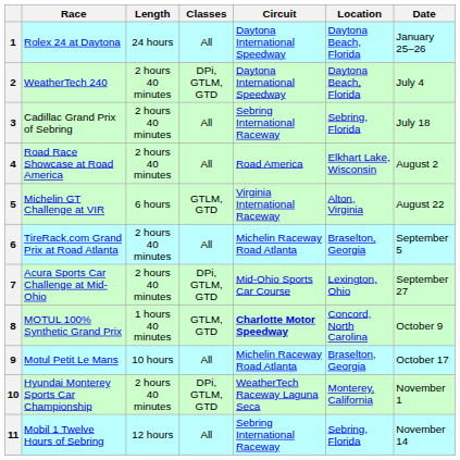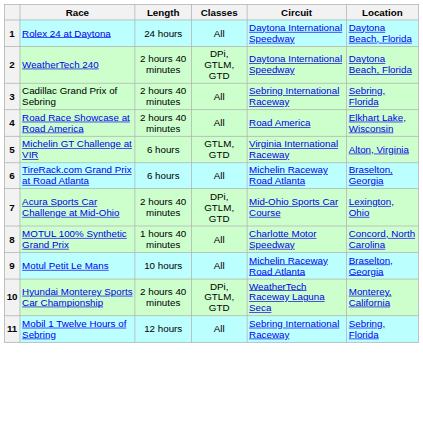 <table class="wikitable" style="font-size: 90%">
 <tr>
 <th></th>
 <th>Race</th>
 <th>Length</th>
 <th>Classes</th>
 <th>Circuit</th>
 <th>Location</th>
-<th>Date</th>
 </tr>
 <tr style="background:#bbffff;">
 <th>1</th>
 <td><a href='#'>Rolex 24 at Daytona</a></td>
 <td align=center>24 hours</td>
 <td align=center>All</td>
 <td><a href='#'>Daytona International Speedway</a></td>
 <td><a href='#'>Daytona Beach, Florida</a></td>
-<td>January 25–26</td>
 </tr>
 <tr style="background:#ccffcc;">
 <th>2</th>
 <td><a href='#'>WeatherTech 240</a></td>
 <td align=center>2 hours 40 minutes</td>
 <td align=center>DPi, GTLM, GTD</td>
 <td><a href='#'>Daytona International Speedway</a></td>
 <td><a href='#'>Daytona Beach, Florida</a></td>
-<td>July 4</td>
 </tr>
 <tr style="background:#ccffcc;">
 <th>3</th>
 <td>Cadillac Grand Prix of Sebring</td>
 <td align=center>2 hours 40 minutes</td>
 <td align=center>All</td>
 <td><a href='#'>Sebring International Raceway</a></td>
 <td><a href='#'>Sebring, Florida</a></td>
-<td>July 18</td>
 </tr>
 <tr style="background:#ccffcc;">
 <th>4</th>
 <td><a href='#'>Road Race Showcase at Road America</a></td>
 <td align=center>2 hours 40 minutes</td>
 <td align=center>All</td>
 <td><a href='#'>Road America</a></td>
 <td><a href='#'>Elkhart Lake, Wisconsin</a></td>
-<td>August 2</td>
 </tr>
 <tr style="background:#ccffcc;">
 <th>5</th>
 <td><a href='#'>Michelin GT Challenge at VIR</a></td>
 <td align=center>6 hours</td>
 <td align=center>GTLM, GTD</td>
 <td><a href='#'>Virginia International Raceway</a></td>
 <td><a href='#'>Alton, Virginia</a></td>
-<td>August 22</td>
 </tr>
 <tr style="background:#bbffff;">
 <th>6</th>
 <td><a href='#'>TireRack.com Grand Prix at Road Atlanta</a></td>
-<td align=center>2 hours 40 minutes</td>
+<td align=center>6 hours</td>
 <td align=center>All</td>
 <td><a href='#'>Michelin Raceway Road Atlanta</a></td>
 <td><a href='#'>Braselton, Georgia</a></td>
-<td>September 5</td>
 </tr>
 <tr style="background:#ccffcc;">
 <th>7</th>
 <td><a href='#'>Acura Sports Car Challenge at Mid-Ohio</a></td>
 <td align=center>2 hours 40 minutes</td>
 <td align=center>DPi, GTLM, GTD</td>
 <td><a href='#'>Mid-Ohio Sports Car Course</a></td>
 <td><a href='#'>Lexington, Ohio</a></td>
-<td>September 27</td>
 </tr>
 <tr style="background:#ccffcc;">
 <th>8</th>
 <td><a href='#'>MOTUL 100% Synthetic Grand Prix</a></td>
 <td align=center>1 hours 40 minutes</td>
-<td align=center>GTLM, GTD</td>
-<td><strong><a href='#'>Charlotte Motor Speedway</a></strong></td>
+<td align=center>All</td>
+<td><a href='#'>Charlotte Motor Speedway</a></td>
 <td><a href='#'>Concord, North Carolina</a></td>
-<td>October 9</td>
 </tr>
 <tr style="background:#bbffff;">
 <th>9</th>
 <td><a href='#'>Motul Petit Le Mans</a></td>
 <td align=center>10 hours</td>
 <td align=center>All</td>
 <td><a href='#'>Michelin Raceway Road Atlanta</a></td>
 <td><a href='#'>Braselton, Georgia</a></td>
-<td>October 17</td>
 </tr>
 <tr style="background:#ccffcc;">
 <th>10</th>
 <td><a href='#'>Hyundai Monterey Sports Car Championship</a></td>
 <td align=center>2 hours 40 minutes</td>
 <td align=center>DPi, GTLM, GTD</td>
 <td><a href='#'>WeatherTech Raceway Laguna Seca</a></td>
 <td><a href='#'>Monterey, California</a></td>
-<td>November 1</td>
 </tr>
 <tr style="background:#bbffff;">
 <th>11</th>
 <td><a href='#'>Mobil 1 Twelve Hours of Sebring</a></td>
 <td align=center>12 hours</td>
 <td align=center>All</td>
 <td><a href='#'>Sebring International Raceway</a></td>
 <td><a href='#'>Sebring, Florida</a></td>
-<td>November 14</td>
 </tr>
 </table>
